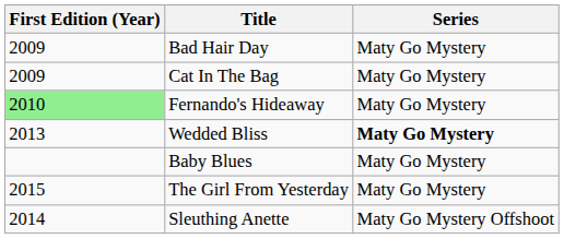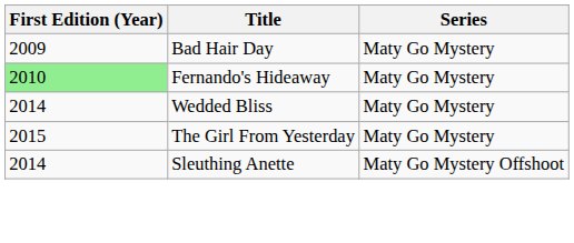 <table class="wikitable sortable">
 <tr>
 <th>First Edition (Year)</th>
 <th>Title</th>
 <th>Series</th>
 </tr>
 <tr>
 <td>2009</td>
 <td>Bad Hair Day</td>
 <td>Maty Go Mystery</td>
 </tr>
 <tr>
-<td>2009</td>
-<td>Cat In The Bag</td>
-<td>Maty Go Mystery</td>
-</tr>
-<tr>
 <td style="background: lightgreen;">2010</td>
 <td>Fernando's Hideaway</td>
 <td>Maty Go Mystery</td>
 </tr>
 <tr>
-<td>2013</td>
+<td>2014</td>
 <td>Wedded Bliss</td>
-<td><strong>Maty Go Mystery</strong></td>
-</tr>
-<tr>
-<td></td>
-<td>Baby Blues</td>
 <td>Maty Go Mystery</td>
 </tr>
 <tr>
 <td>2015</td>
 <td>The Girl From Yesterday</td>
 <td>Maty Go Mystery</td>
 </tr>
 <tr>
 <td>2014</td>
 <td>Sleuthing Anette</td>
 <td>Maty Go Mystery Offshoot</td>
 </tr>
 </table>
